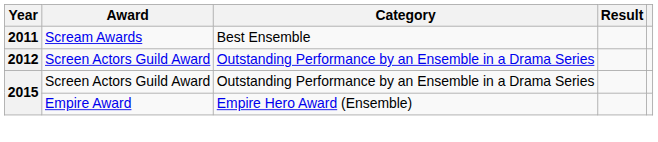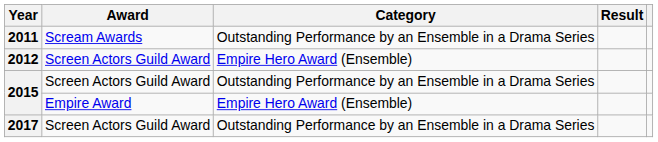 <table class="wikitable sortable">
 <tr>
 <th scope="col">Year</th>
 <th scope="col">Award</th>
 <th scope="col">Category</th>
 <th scope="col">Result</th>
 <th scope="col"></th>
 </tr>
 <tr>
 <th scope="row">2011</th>
 <td><a href='#'>Scream Awards</a></td>
-<td>Best Ensemble</td>
+<td>Outstanding Performance by an Ensemble in a Drama Series</td>
 <td></td>
 <td></td>
 </tr>
 <tr>
 <th scope="row">2012</th>
 <td><a href='#'>Screen Actors Guild Award</a></td>
-<td><a href='#'>Outstanding Performance by an Ensemble in a Drama Series</a></td>
+<td><a href='#'>Empire Hero Award</a> (Ensemble)</td>
 <td></td>
 <td></td>
 </tr>
 <tr>
 <th scope="row" rowspan = '2'>2015</th>
 <td>Screen Actors Guild Award</td>
 <td>Outstanding Performance by an Ensemble in a Drama Series</td>
 <td></td>
 <td></td>
 </tr>
 <tr>
 <td><a href='#'>Empire Award</a></td>
 <td><a href='#'>Empire Hero Award</a> (Ensemble)</td>
 <td></td>
 <td><br></td>
 </tr>
+<tr>
+<th scope="row">2017</th>
+<td>Screen Actors Guild Award</td>
+<td>Outstanding Performance by an Ensemble in a Drama Series</td>
+<td></td>
+<td></td>
+</tr>
 </table>
